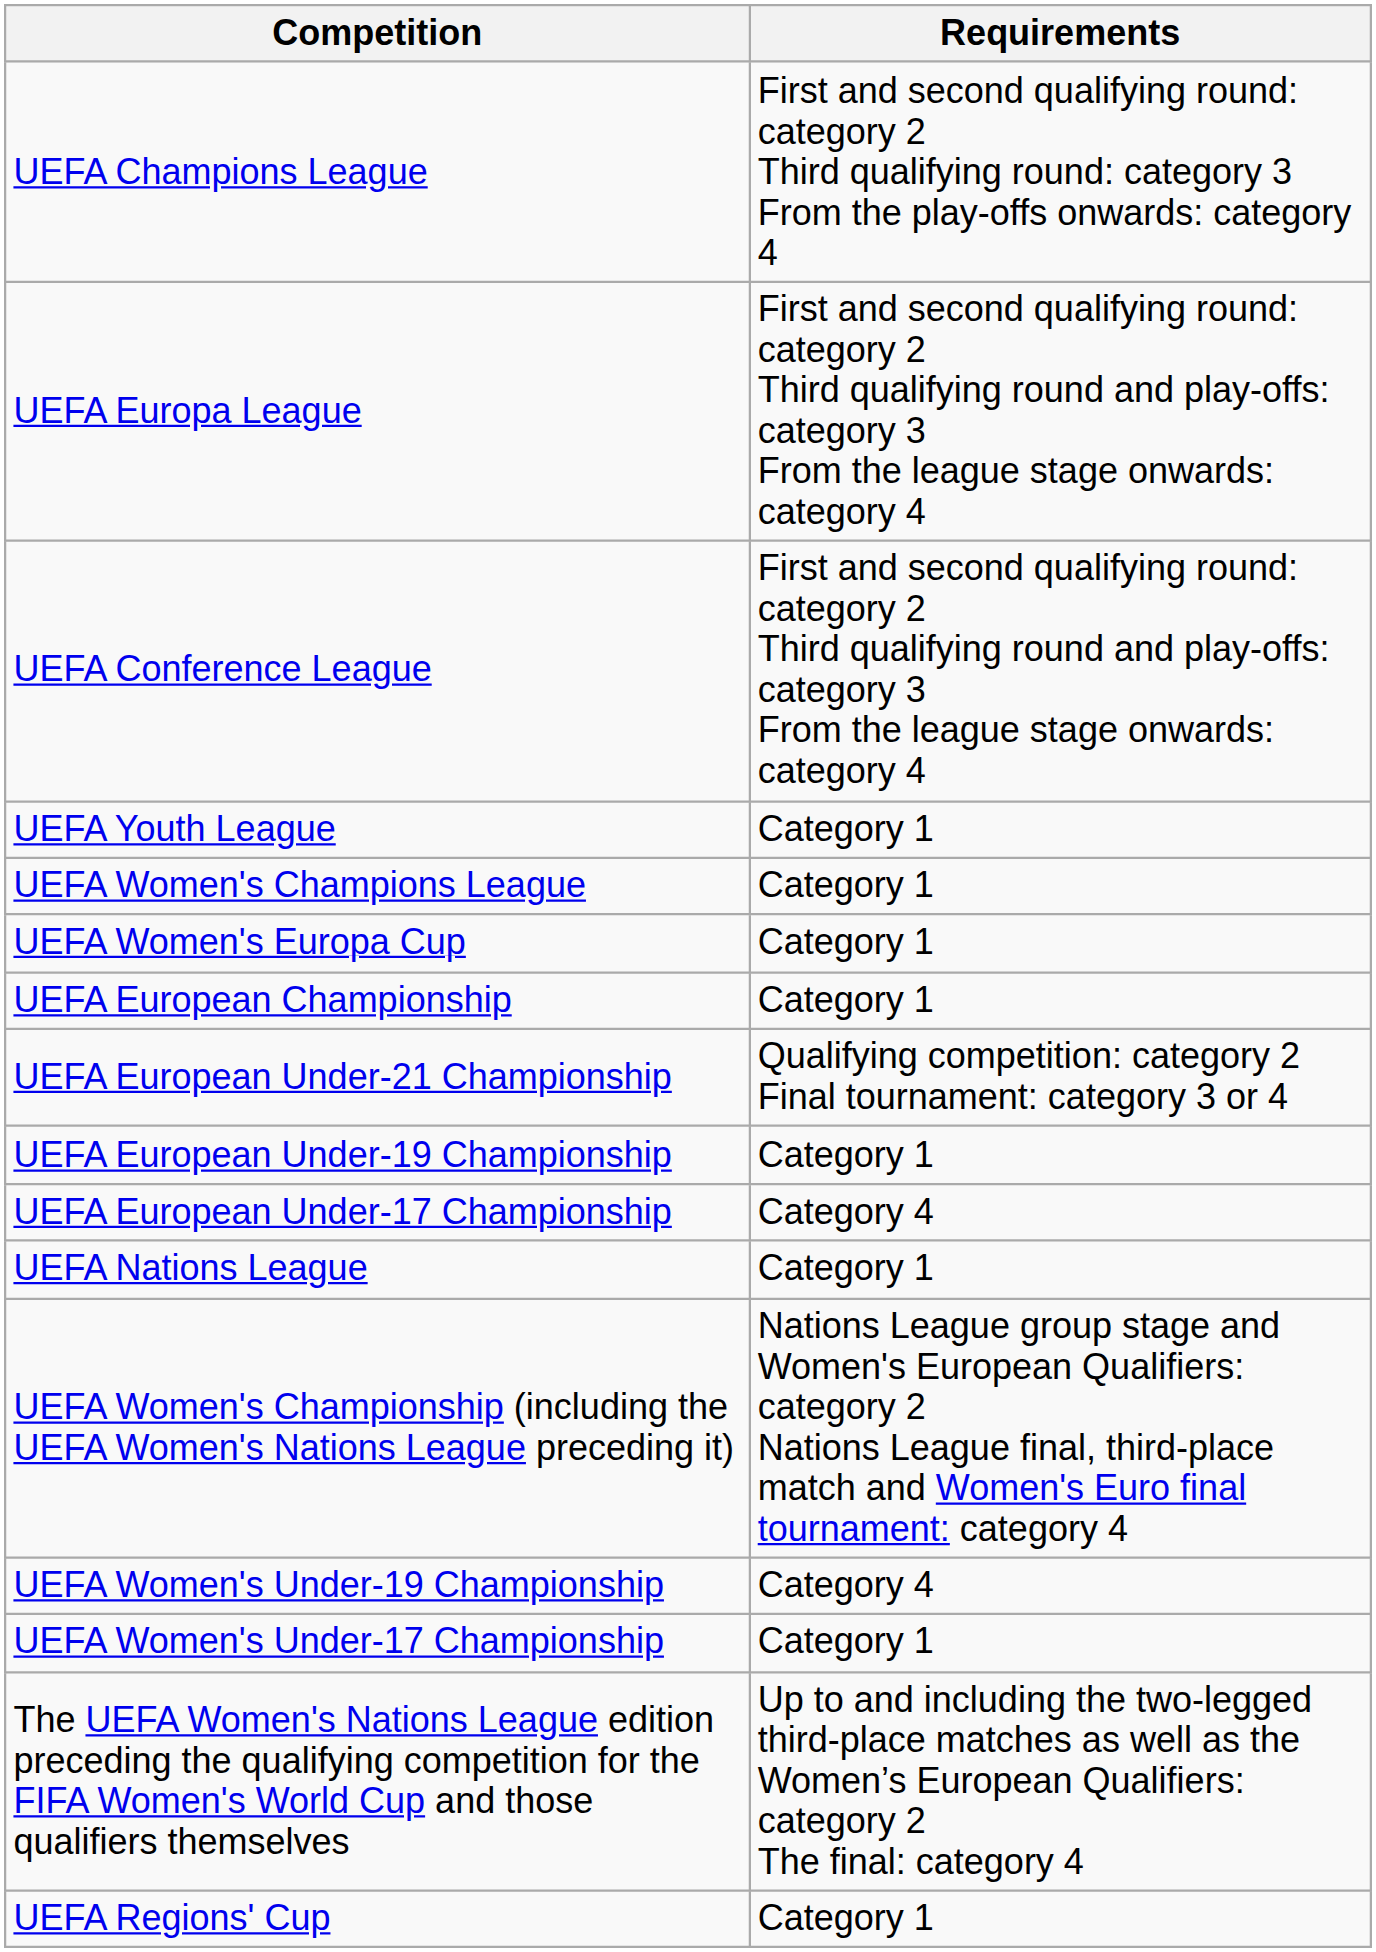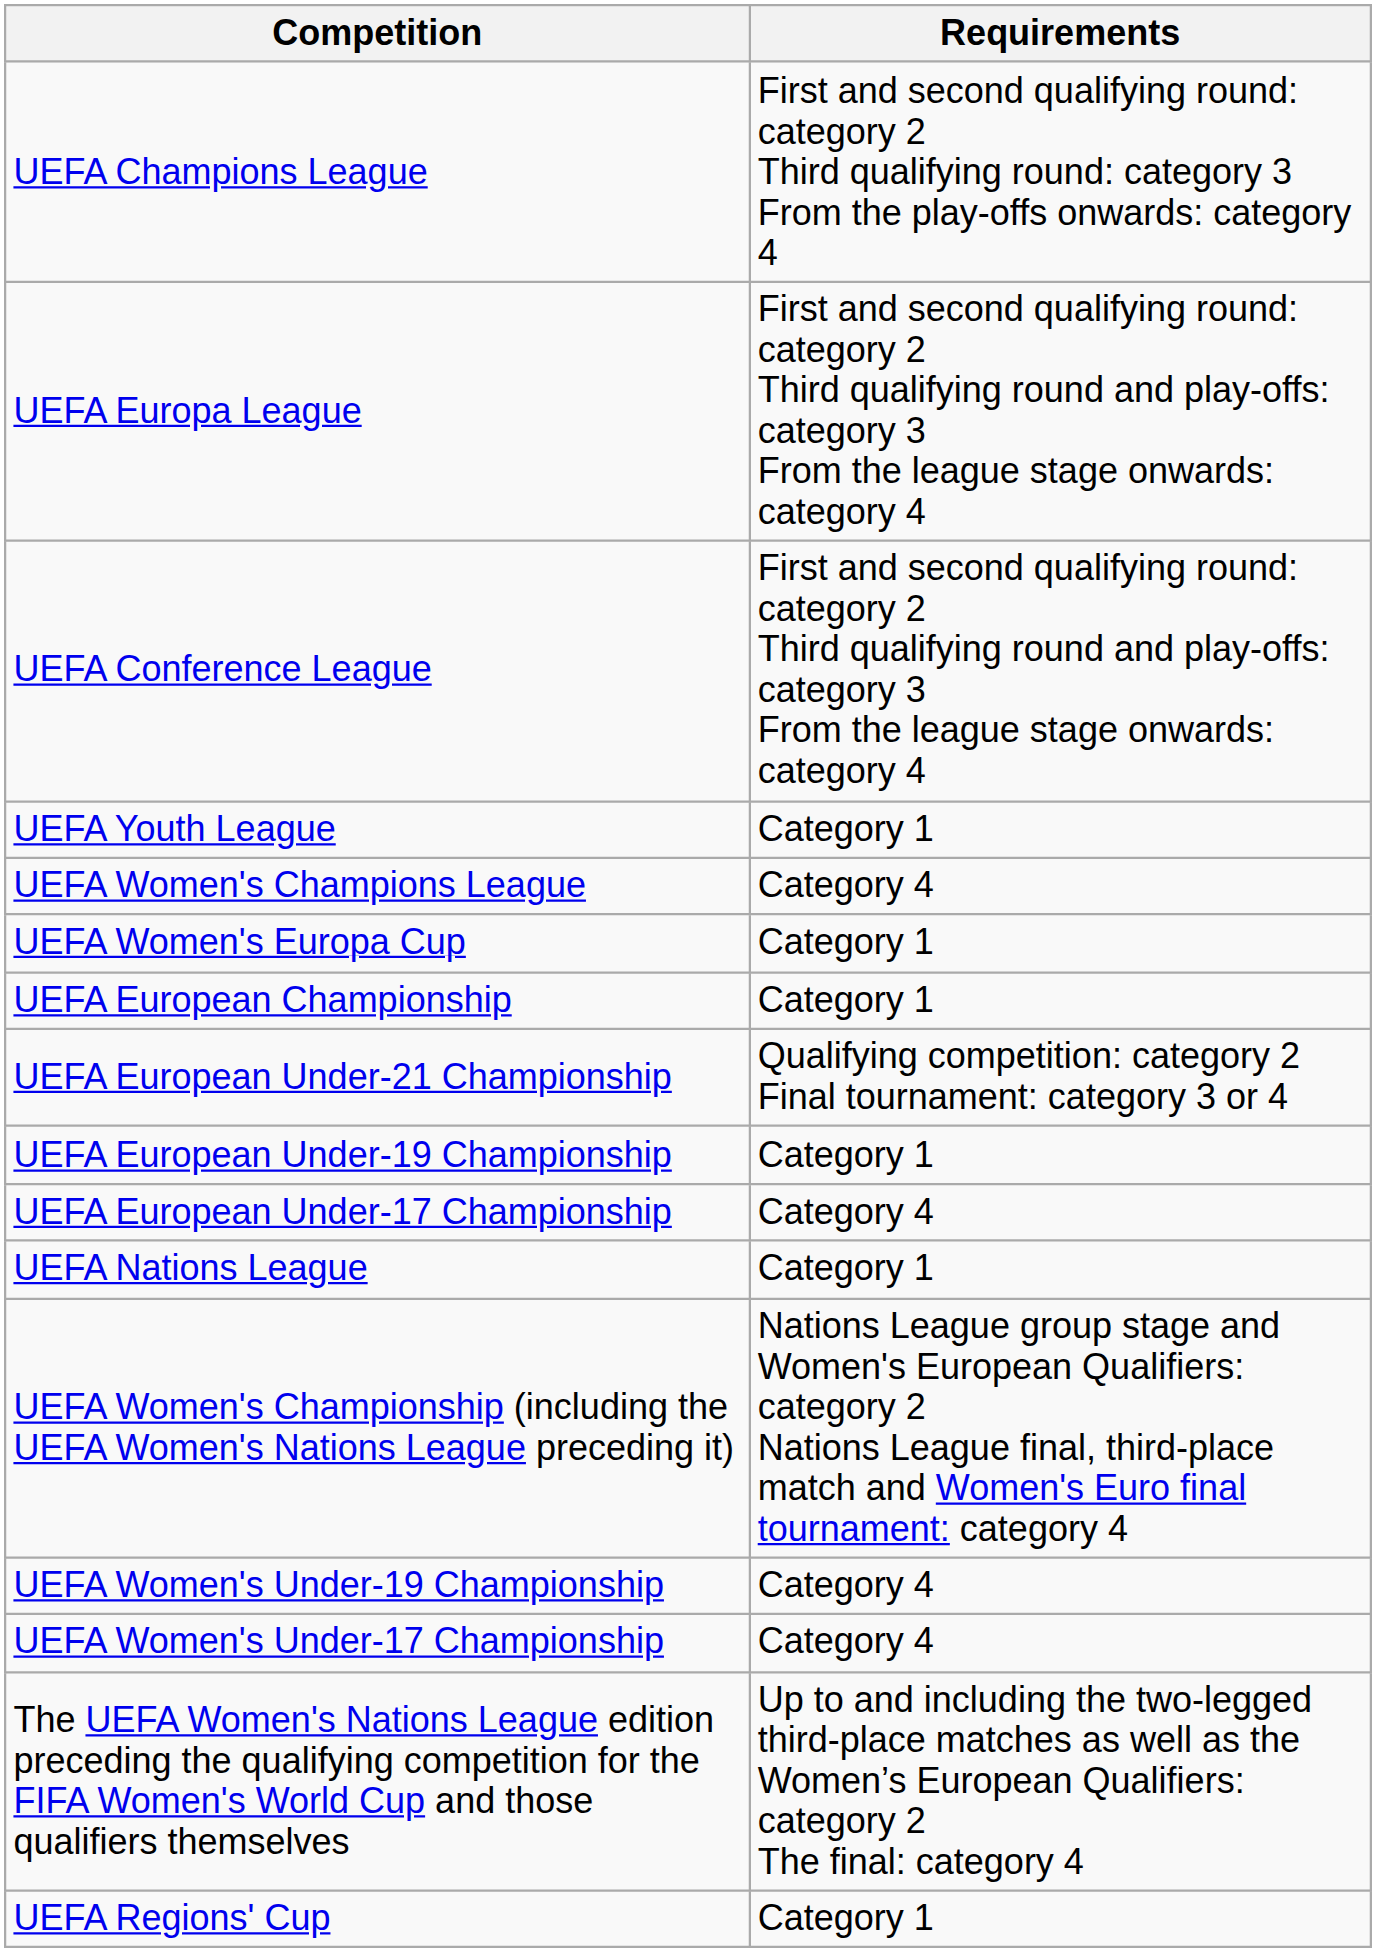 <table class="wikitable">
 <tr>
 <th>Competition</th>
 <th>Requirements</th>
 </tr>
 <tr>
 <td><a href='#'>UEFA Champions League</a></td>
 <td>First and second qualifying round: category 2<br>Third qualifying round: category 3<br>From the play-offs onwards: category 4</td>
 </tr>
 <tr>
 <td><a href='#'>UEFA Europa League</a></td>
 <td>First and second qualifying round: category 2<br>Third qualifying round and play-offs: category 3<br>From the league stage onwards: category 4</td>
 </tr>
 <tr>
 <td><a href='#'>UEFA Conference League</a></td>
 <td>First and second qualifying round: category 2<br>Third qualifying round and play-offs: category 3<br>From the league stage onwards: category 4</td>
 </tr>
 <tr>
 <td><a href='#'>UEFA Youth League</a></td>
 <td>Category 1</td>
 </tr>
 <tr>
 <td><a href='#'>UEFA Women's Champions League</a></td>
-<td>Category 1</td>
+<td>Category 4</td>
 </tr>
 <tr>
 <td><a href='#'>UEFA Women's Europa Cup</a></td>
 <td>Category 1</td>
 </tr>
 <tr>
 <td><a href='#'>UEFA European Championship</a></td>
 <td>Category 1</td>
 </tr>
 <tr>
 <td><a href='#'>UEFA European Under-21 Championship</a></td>
 <td>Qualifying competition: category 2<br>Final tournament: category 3 or 4</td>
 </tr>
 <tr>
 <td><a href='#'>UEFA European Under-19 Championship</a></td>
 <td>Category 1</td>
 </tr>
 <tr>
 <td><a href='#'>UEFA European Under-17 Championship</a></td>
 <td>Category 4</td>
 </tr>
 <tr>
 <td><a href='#'>UEFA Nations League</a></td>
 <td>Category 1</td>
 </tr>
 <tr>
 <td><a href='#'>UEFA Women's Championship</a> (including the <a href='#'>UEFA Women's Nations League</a> preceding it)</td>
 <td>Nations League group stage and Women's European Qualifiers: category 2<br>Nations League final, third-place match and <a href='#'>Women's Euro final tournament:</a> category 4</td>
 </tr>
 <tr>
 <td><a href='#'>UEFA Women's Under-19 Championship</a></td>
 <td>Category 4</td>
 </tr>
 <tr>
 <td><a href='#'>UEFA Women's Under-17 Championship</a></td>
-<td>Category 1</td>
+<td>Category 4</td>
 </tr>
 <tr>
 <td>The <a href='#'>UEFA Women's Nations League</a> edition preceding the qualifying competition for the <a href='#'>FIFA Women's World Cup</a> and those qualifiers themselves</td>
 <td>Up to and including the two-legged third-place matches as well as the Women’s European Qualifiers: category 2<br>The final: category 4</td>
 </tr>
 <tr>
 <td><a href='#'>UEFA Regions' Cup</a></td>
 <td>Category 1</td>
 </tr>
 </table>
